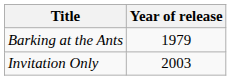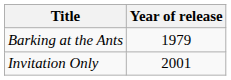 <table class="wikitable">
 <tr>
 <th align="left">Title</th>
 <th align="left">Year of release</th>
 </tr>
 <tr>
 <td align="left"><em>Barking at the Ants</em></td>
 <td style="text-align:center;">1979</td>
 </tr>
 <tr>
 <td align="left"><em>Invitation Only</em></td>
-<td style="text-align:center;">2003</td>
+<td style="text-align:center;">2001</td>
 </tr>
 </table>
